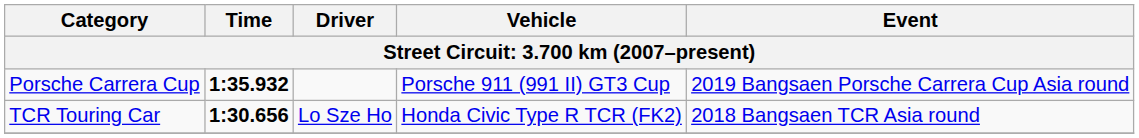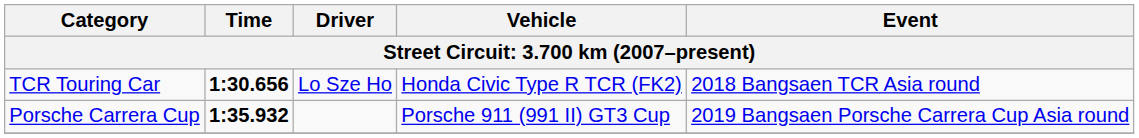 <table class="wikitable">
 <tr>
 <th>Category</th>
 <th>Time</th>
 <th>Driver</th>
 <th>Vehicle</th>
 <th>Event</th>
 </tr>
 <tr>
 <th colspan=5>Street Circuit: 3.700 km (2007–present)</th>
 </tr>
 <tr>
+<td><a href='#'>TCR Touring Car</a></td>
+<td><strong>1:30.656</strong></td>
+<td><a href='#'>Lo Sze Ho</a></td>
+<td><a href='#'>Honda Civic Type R TCR (FK2)</a></td>
+<td><a href='#'>2018 Bangsaen TCR Asia round</a></td>
+</tr>
+<tr>
 <td><a href='#'>Porsche Carrera Cup</a></td>
 <td><strong>1:35.932</strong></td>
 <td></td>
 <td><a href='#'>Porsche 911 (991 II) GT3 Cup</a></td>
 <td><a href='#'>2019 Bangsaen Porsche Carrera Cup Asia round</a></td>
 </tr>
 <tr>
-<td><a href='#'>TCR Touring Car</a></td>
-<td><strong>1:30.656</strong></td>
-<td><a href='#'>Lo Sze Ho</a></td>
-<td><a href='#'>Honda Civic Type R TCR (FK2)</a></td>
-<td><a href='#'>2018 Bangsaen TCR Asia round</a></td>
-</tr>
-<tr>
 </tr>
 </table>
